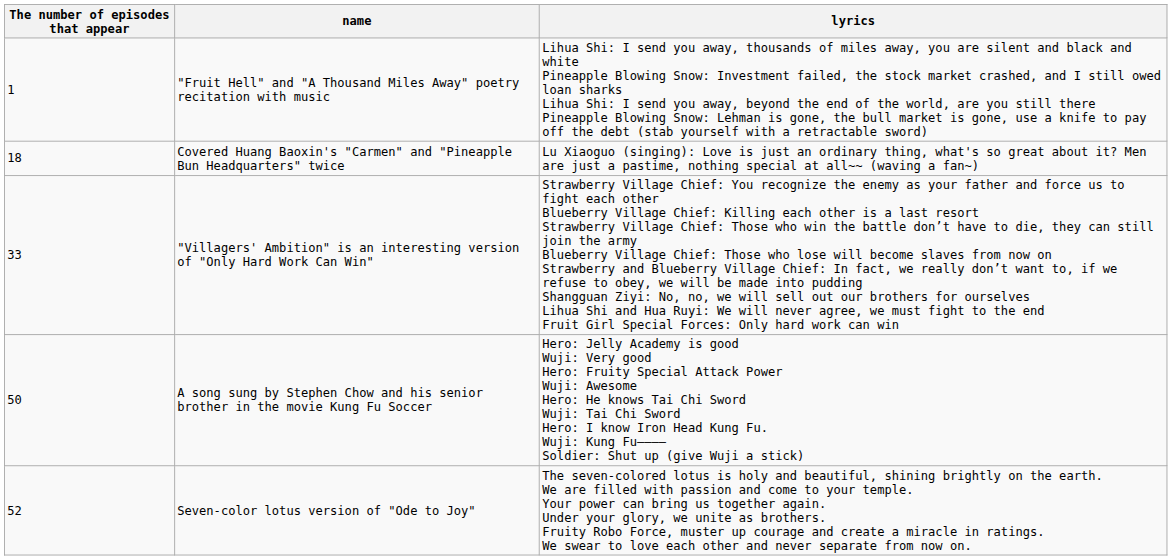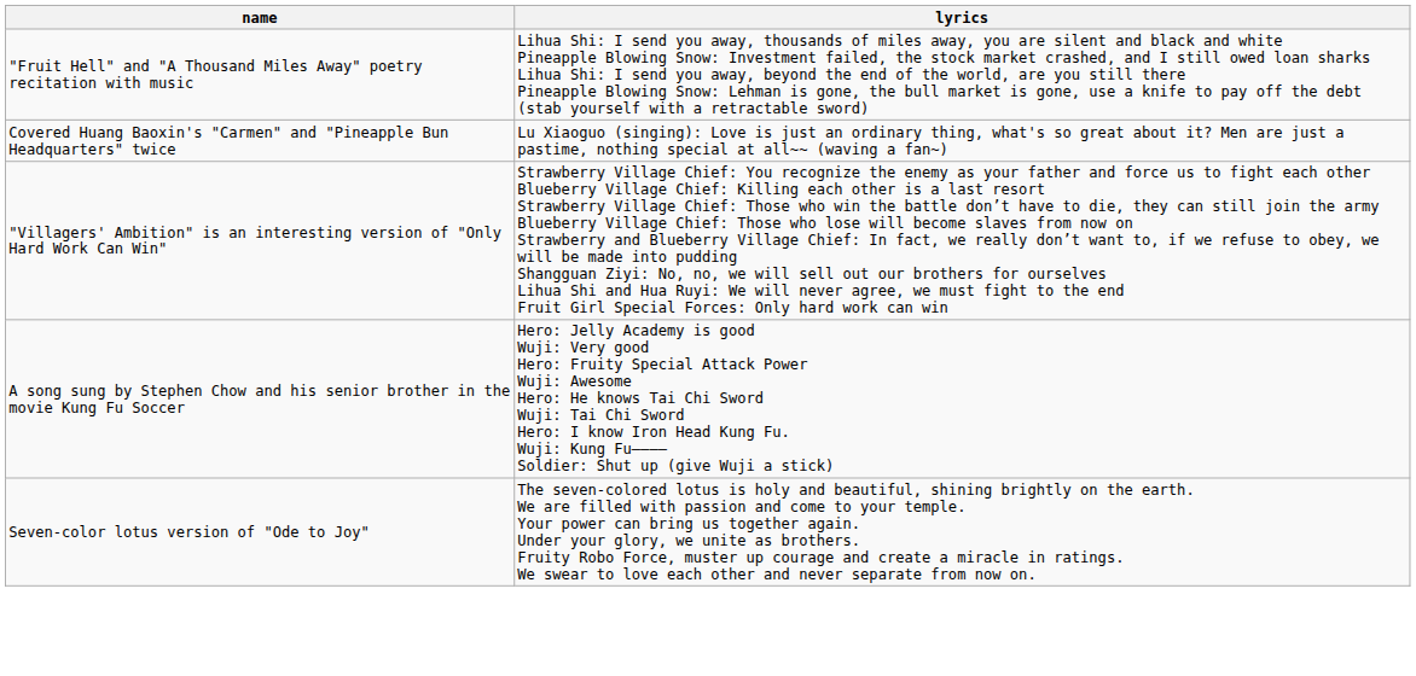 <table class="wikitable">
 <tr>
-<th>The number of episodes that appear</th>
 <th>name</th>
 <th>lyrics</th>
 </tr>
 <tr>
-<td>1</td>
 <td>"Fruit Hell" and "A Thousand Miles Away" poetry recitation with music</td>
 <td>Lihua Shi: I send you away, thousands of miles away, you are silent and black and white<br>Pineapple Blowing Snow: Investment failed, the stock market crashed, and I still owed loan sharks<br>Lihua Shi: I send you away, beyond the end of the world, are you still there<br>Pineapple Blowing Snow: Lehman is gone, the bull market is gone, use a knife to pay off the debt (stab yourself with a retractable sword)</td>
 </tr>
 <tr>
-<td>18</td>
 <td>Covered Huang Baoxin's "Carmen" and "Pineapple Bun Headquarters" twice</td>
 <td>Lu Xiaoguo (singing): Love is just an ordinary thing, what's so great about it? Men are just a pastime, nothing special at all~~ (waving a fan~)</td>
 </tr>
 <tr>
-<td>33</td>
 <td>"Villagers' Ambition" is an interesting version of "Only Hard Work Can Win"</td>
 <td>Strawberry Village Chief: You recognize the enemy as your father and force us to fight each other<br>Blueberry Village Chief: Killing each other is a last resort<br>Strawberry Village Chief: Those who win the battle don’t have to die, they can still join the army<br>Blueberry Village Chief: Those who lose will become slaves from now on<br>Strawberry and Blueberry Village Chief: In fact, we really don’t want to, if we refuse to obey, we will be made into pudding<br>Shangguan Ziyi: No, no, we will sell out our brothers for ourselves<br>Lihua Shi and Hua Ruyi: We will never agree, we must fight to the end<br>Fruit Girl Special Forces: Only hard work can win</td>
 </tr>
 <tr>
-<td>50</td>
 <td>A song sung by Stephen Chow and his senior brother in the movie Kung Fu Soccer</td>
 <td>Hero: Jelly Academy is good<br>Wuji: Very good<br>Hero: Fruity Special Attack Power<br>Wuji: Awesome<br>Hero: He knows Tai Chi Sword<br>Wuji: Tai Chi Sword<br>Hero: I know Iron Head Kung Fu.<br>Wuji: Kung Fu————<br>Soldier: Shut up (give Wuji a stick)</td>
 </tr>
 <tr>
-<td>52</td>
 <td>Seven-color lotus version of "Ode to Joy"</td>
 <td>The seven-colored lotus is holy and beautiful, shining brightly on the earth.<br>We are filled with passion and come to your temple.<br>Your power can bring us together again.<br>Under your glory, we unite as brothers.<br>Fruity Robo Force, muster up courage and create a miracle in ratings.<br>We swear to love each other and never separate from now on.</td>
 </tr>
 </table>
